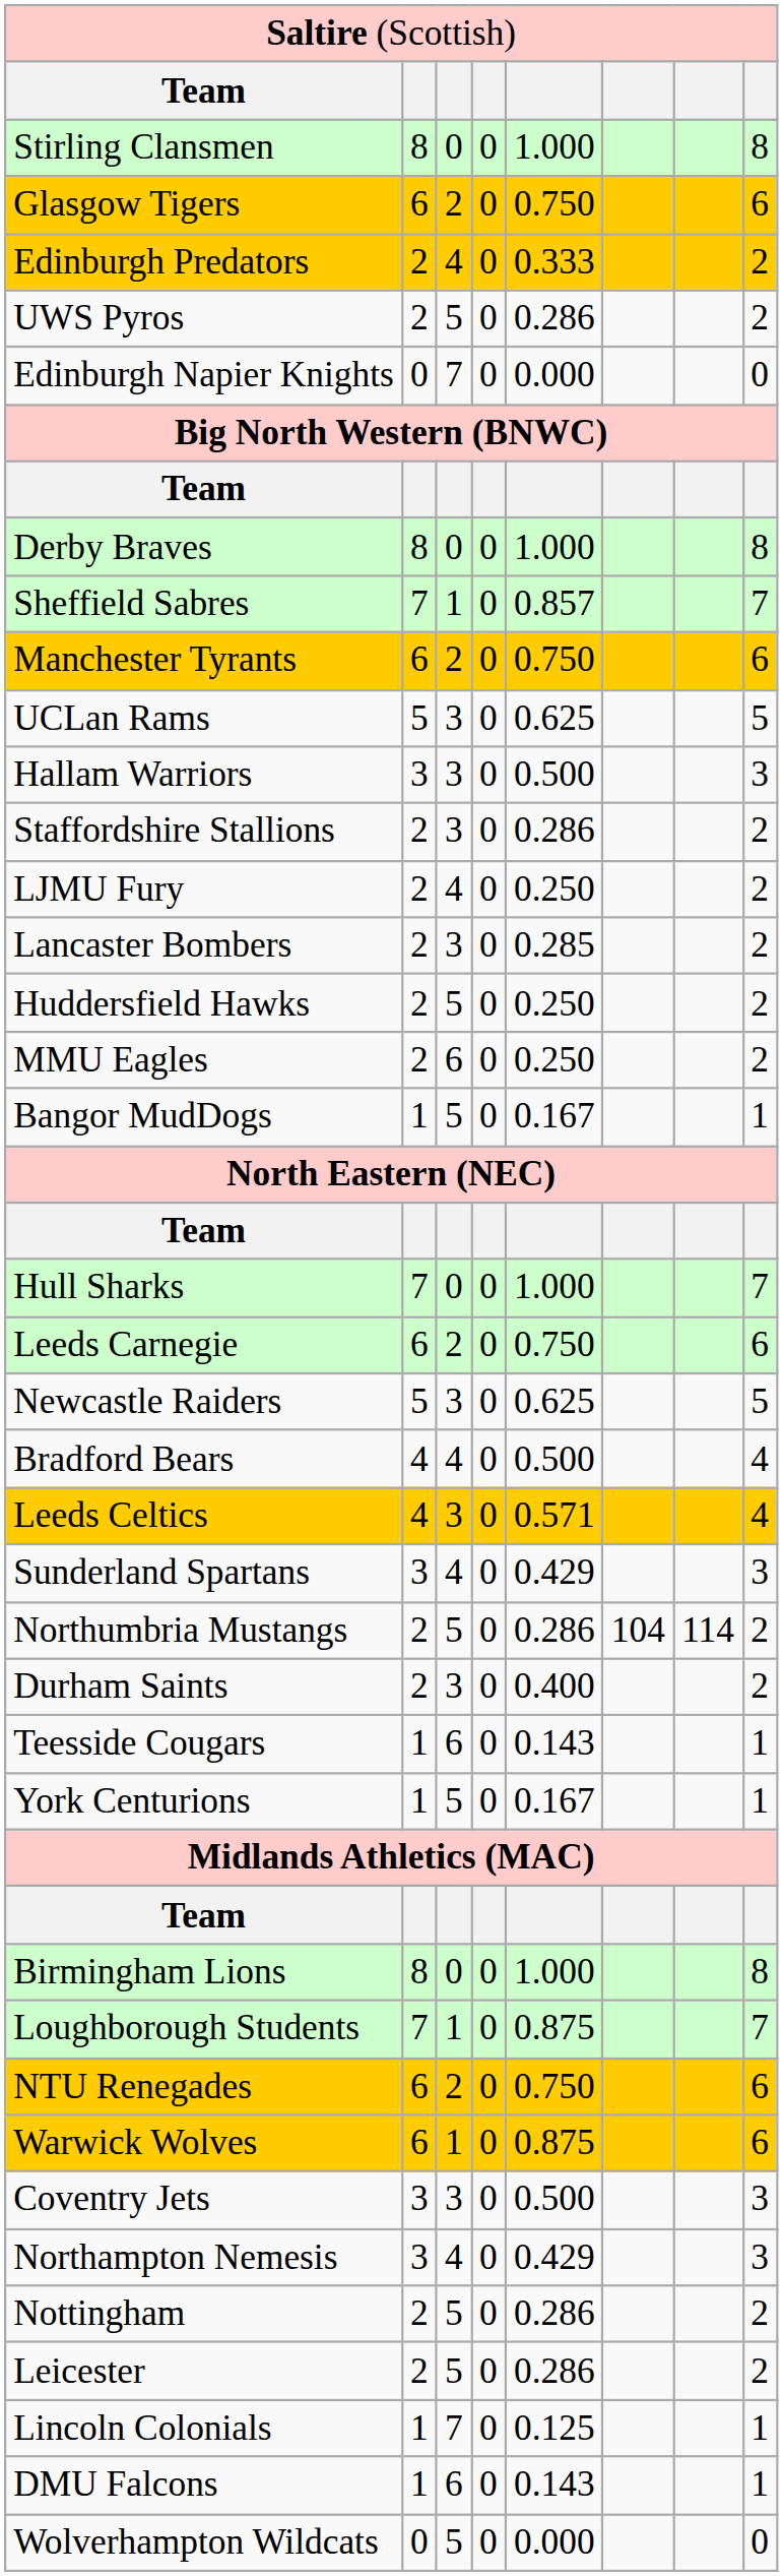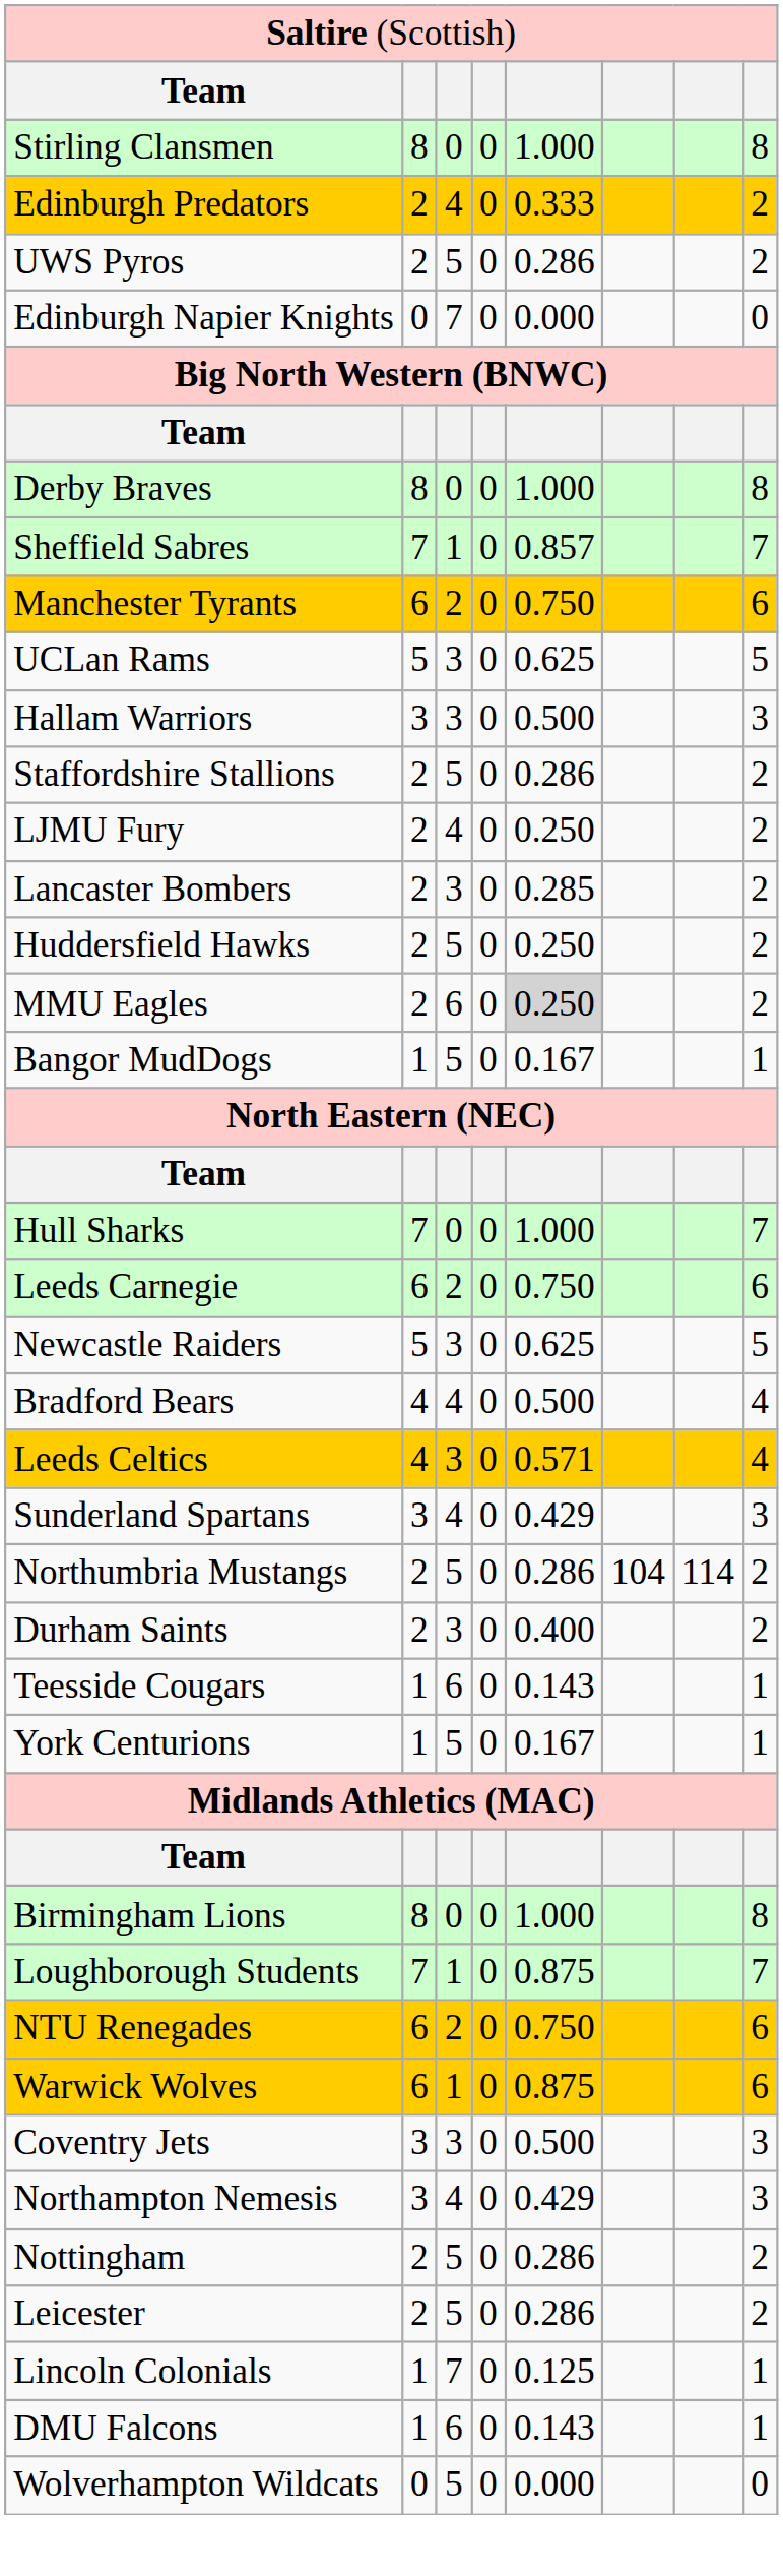 <table class="wikitable">
 <tr style="background:#fcc;">
 <td colspan="8" style="text-align:center;"><strong>Saltire</strong> (Scottish)</td>
 </tr>
 <tr style="background:#efefef;">
 <th>Team</th>
 <th></th>
 <th></th>
 <th></th>
 <th></th>
 <th></th>
 <th></th>
 <th></th>
 </tr>
 <tr style="text-align:center; background:#cfc;">
 <td align="left">Stirling Clansmen</td>
 <td>8</td>
 <td>0</td>
 <td>0</td>
 <td>1.000</td>
 <td></td>
 <td></td>
 <td>8</td>
-</tr>
-<tr style="text-align:center; background:#FFCC00">
-<td align="left">Glasgow Tigers</td>
-<td>6</td>
-<td>2</td>
-<td>0</td>
-<td>0.750</td>
-<td></td>
-<td></td>
-<td>6</td>
 </tr>
 <tr style="text-align:center; background:#FFCC00">
 <td align="left">Edinburgh Predators</td>
 <td>2</td>
 <td>4</td>
 <td>0</td>
 <td>0.333</td>
 <td></td>
 <td></td>
 <td>2</td>
 </tr>
 <tr style="text-align:center;">
 <td align="left">UWS Pyros</td>
 <td>2</td>
 <td>5</td>
 <td>0</td>
 <td>0.286</td>
 <td></td>
 <td></td>
 <td>2</td>
 </tr>
 <tr style="text-align:center;">
 <td align="left">Edinburgh Napier Knights</td>
 <td>0</td>
 <td>7</td>
 <td>0</td>
 <td>0.000</td>
 <td></td>
 <td></td>
 <td>0</td>
 </tr>
 <tr style="background:#fcc;">
 <td colspan="8" style="text-align:center;"><strong>Big North Western (BNWC)</strong></td>
 </tr>
 <tr style="background:#efefef;">
 <th>Team</th>
 <th></th>
 <th></th>
 <th></th>
 <th></th>
 <th></th>
 <th></th>
 <th></th>
 </tr>
 <tr style="text-align:center; background:#cfc;">
 <td align="left">Derby Braves</td>
 <td>8</td>
 <td>0</td>
 <td>0</td>
 <td>1.000</td>
 <td></td>
 <td></td>
 <td>8</td>
 </tr>
 <tr style="text-align:center; background:#cfc;">
 <td align="left">Sheffield Sabres</td>
 <td>7</td>
 <td>1</td>
 <td>0</td>
 <td>0.857</td>
 <td></td>
 <td></td>
 <td>7</td>
 </tr>
 <tr style="text-align:center; background:#FFCC00">
 <td align="left">Manchester Tyrants</td>
 <td>6</td>
 <td>2</td>
 <td>0</td>
 <td>0.750</td>
 <td></td>
 <td></td>
 <td>6</td>
 </tr>
 <tr style="text-align:center;">
 <td align="left">UCLan Rams</td>
 <td>5</td>
 <td>3</td>
 <td>0</td>
 <td>0.625</td>
 <td></td>
 <td></td>
 <td>5</td>
 </tr>
 <tr style="text-align:center;">
 <td align="left">Hallam Warriors</td>
 <td>3</td>
 <td>3</td>
 <td>0</td>
 <td>0.500</td>
 <td></td>
 <td></td>
 <td>3</td>
 </tr>
 <tr style="text-align:center;">
 <td align="left">Staffordshire Stallions</td>
 <td>2</td>
-<td>3</td>
+<td>5</td>
 <td>0</td>
 <td>0.286</td>
 <td></td>
 <td></td>
 <td>2</td>
 </tr>
 <tr style="text-align:center;">
 <td align="left">LJMU Fury</td>
 <td>2</td>
 <td>4</td>
 <td>0</td>
 <td>0.250</td>
 <td></td>
 <td></td>
 <td>2</td>
 </tr>
 <tr style="text-align:center;">
 <td align="left">Lancaster Bombers</td>
 <td>2</td>
 <td>3</td>
 <td>0</td>
 <td>0.285</td>
 <td></td>
 <td></td>
 <td>2</td>
 </tr>
 <tr style="text-align:center;">
 <td align="left">Huddersfield Hawks</td>
 <td>2</td>
 <td>5</td>
 <td>0</td>
 <td>0.250</td>
 <td></td>
 <td></td>
 <td>2</td>
 </tr>
 <tr style="text-align:center;">
 <td align="left">MMU Eagles</td>
 <td>2</td>
 <td>6</td>
 <td>0</td>
-<td>0.250</td>
+<td style="background: lightgrey;">0.250</td>
 <td></td>
 <td></td>
 <td>2</td>
 </tr>
 <tr style="text-align:center;">
 <td align="left">Bangor MudDogs</td>
 <td>1</td>
 <td>5</td>
 <td>0</td>
 <td>0.167</td>
 <td></td>
 <td></td>
 <td>1</td>
 </tr>
 <tr style="background:#fcc;">
 <td colspan="8" style="text-align:center;"><strong>North Eastern (NEC)</strong></td>
 </tr>
 <tr style="background:#efefef;">
 <th>Team</th>
 <th></th>
 <th></th>
 <th></th>
 <th></th>
 <th></th>
 <th></th>
 <th></th>
 </tr>
 <tr style="text-align:center; background:#cfc;">
 <td align="left">Hull Sharks</td>
 <td>7</td>
 <td>0</td>
 <td>0</td>
 <td>1.000</td>
 <td></td>
 <td></td>
 <td>7</td>
 </tr>
 <tr style="text-align:center; background:#cfc;">
 <td align="left">Leeds Carnegie</td>
 <td>6</td>
 <td>2</td>
 <td>0</td>
 <td>0.750</td>
 <td></td>
 <td></td>
 <td>6</td>
 </tr>
 <tr style="text-align:center;">
 <td align="left">Newcastle Raiders</td>
 <td>5</td>
 <td>3</td>
 <td>0</td>
 <td>0.625</td>
 <td></td>
 <td></td>
 <td>5</td>
 </tr>
 <tr style="text-align:center;">
 <td align="left">Bradford Bears</td>
 <td>4</td>
 <td>4</td>
 <td>0</td>
 <td>0.500</td>
 <td></td>
 <td></td>
 <td>4</td>
 </tr>
 <tr style="text-align:center; background:#FFCC00;">
 <td align="left">Leeds Celtics</td>
 <td>4</td>
 <td>3</td>
 <td>0</td>
 <td>0.571</td>
 <td></td>
 <td></td>
 <td>4</td>
 </tr>
 <tr style="text-align:center;">
 <td align="left">Sunderland Spartans</td>
 <td>3</td>
 <td>4</td>
 <td>0</td>
 <td>0.429</td>
 <td></td>
 <td></td>
 <td>3</td>
 </tr>
 <tr style="text-align:center;">
 <td align="left">Northumbria Mustangs</td>
 <td>2</td>
 <td>5</td>
 <td>0</td>
 <td>0.286</td>
 <td>104</td>
 <td>114</td>
 <td>2</td>
 </tr>
 <tr style="text-align:center;">
 <td align="left">Durham Saints</td>
 <td>2</td>
 <td>3</td>
 <td>0</td>
 <td>0.400</td>
 <td></td>
 <td></td>
 <td>2</td>
 </tr>
 <tr style="text-align:center;">
 <td align="left">Teesside Cougars</td>
 <td>1</td>
 <td>6</td>
 <td>0</td>
 <td>0.143</td>
 <td></td>
 <td></td>
 <td>1</td>
 </tr>
 <tr style="text-align:center;">
 <td align="left">York Centurions</td>
 <td>1</td>
 <td>5</td>
 <td>0</td>
 <td>0.167</td>
 <td></td>
 <td></td>
 <td>1</td>
 </tr>
 <tr style="background:#fcc;">
 <td colspan="8" style="text-align:center;"><strong>Midlands Athletics (MAC)</strong></td>
 </tr>
 <tr style="background:#efefef;">
 <th>Team</th>
 <th></th>
 <th></th>
 <th></th>
 <th></th>
 <th></th>
 <th></th>
 <th></th>
 </tr>
 <tr style="text-align:center; background:#cfc;">
 <td align="left">Birmingham Lions</td>
 <td>8</td>
 <td>0</td>
 <td>0</td>
 <td>1.000</td>
 <td></td>
 <td></td>
 <td>8</td>
 </tr>
 <tr style="text-align:center; background:#cfc;">
 <td align="left">Loughborough Students</td>
 <td>7</td>
 <td>1</td>
 <td>0</td>
 <td>0.875</td>
 <td></td>
 <td></td>
 <td>7</td>
 </tr>
 <tr style="text-align:center; background:#FFCC00;">
 <td align="left">NTU Renegades</td>
 <td>6</td>
 <td>2</td>
 <td>0</td>
 <td>0.750</td>
 <td></td>
 <td></td>
 <td>6</td>
 </tr>
 <tr style="text-align:center; background:#FFCC00">
 <td align="left">Warwick Wolves</td>
 <td>6</td>
 <td>1</td>
 <td>0</td>
 <td>0.875</td>
 <td></td>
 <td></td>
 <td>6</td>
 </tr>
 <tr style="text-align:center;">
 <td align="left">Coventry Jets</td>
 <td>3</td>
 <td>3</td>
 <td>0</td>
 <td>0.500</td>
 <td></td>
 <td></td>
 <td>3</td>
 </tr>
 <tr style="text-align:center;">
 <td align="left">Northampton Nemesis</td>
 <td>3</td>
 <td>4</td>
 <td>0</td>
 <td>0.429</td>
 <td></td>
 <td></td>
 <td>3</td>
 </tr>
 <tr style="text-align:center;">
 <td align="left">Nottingham</td>
 <td>2</td>
 <td>5</td>
 <td>0</td>
 <td>0.286</td>
 <td></td>
 <td></td>
 <td>2</td>
 </tr>
 <tr style="text-align:center;">
 <td align="left">Leicester</td>
 <td>2</td>
 <td>5</td>
 <td>0</td>
 <td>0.286</td>
 <td></td>
 <td></td>
 <td>2</td>
 </tr>
 <tr style="text-align:center;">
 <td align="left">Lincoln Colonials</td>
 <td>1</td>
 <td>7</td>
 <td>0</td>
 <td>0.125</td>
 <td></td>
 <td></td>
 <td>1</td>
 </tr>
 <tr style="text-align:center;">
 <td align="left">DMU Falcons</td>
 <td>1</td>
 <td>6</td>
 <td>0</td>
 <td>0.143</td>
 <td></td>
 <td></td>
 <td>1</td>
 </tr>
 <tr style="text-align:center;">
 <td align="left">Wolverhampton Wildcats</td>
 <td>0</td>
 <td>5</td>
 <td>0</td>
 <td>0.000</td>
 <td></td>
 <td></td>
 <td>0</td>
 </tr>
 </table>
